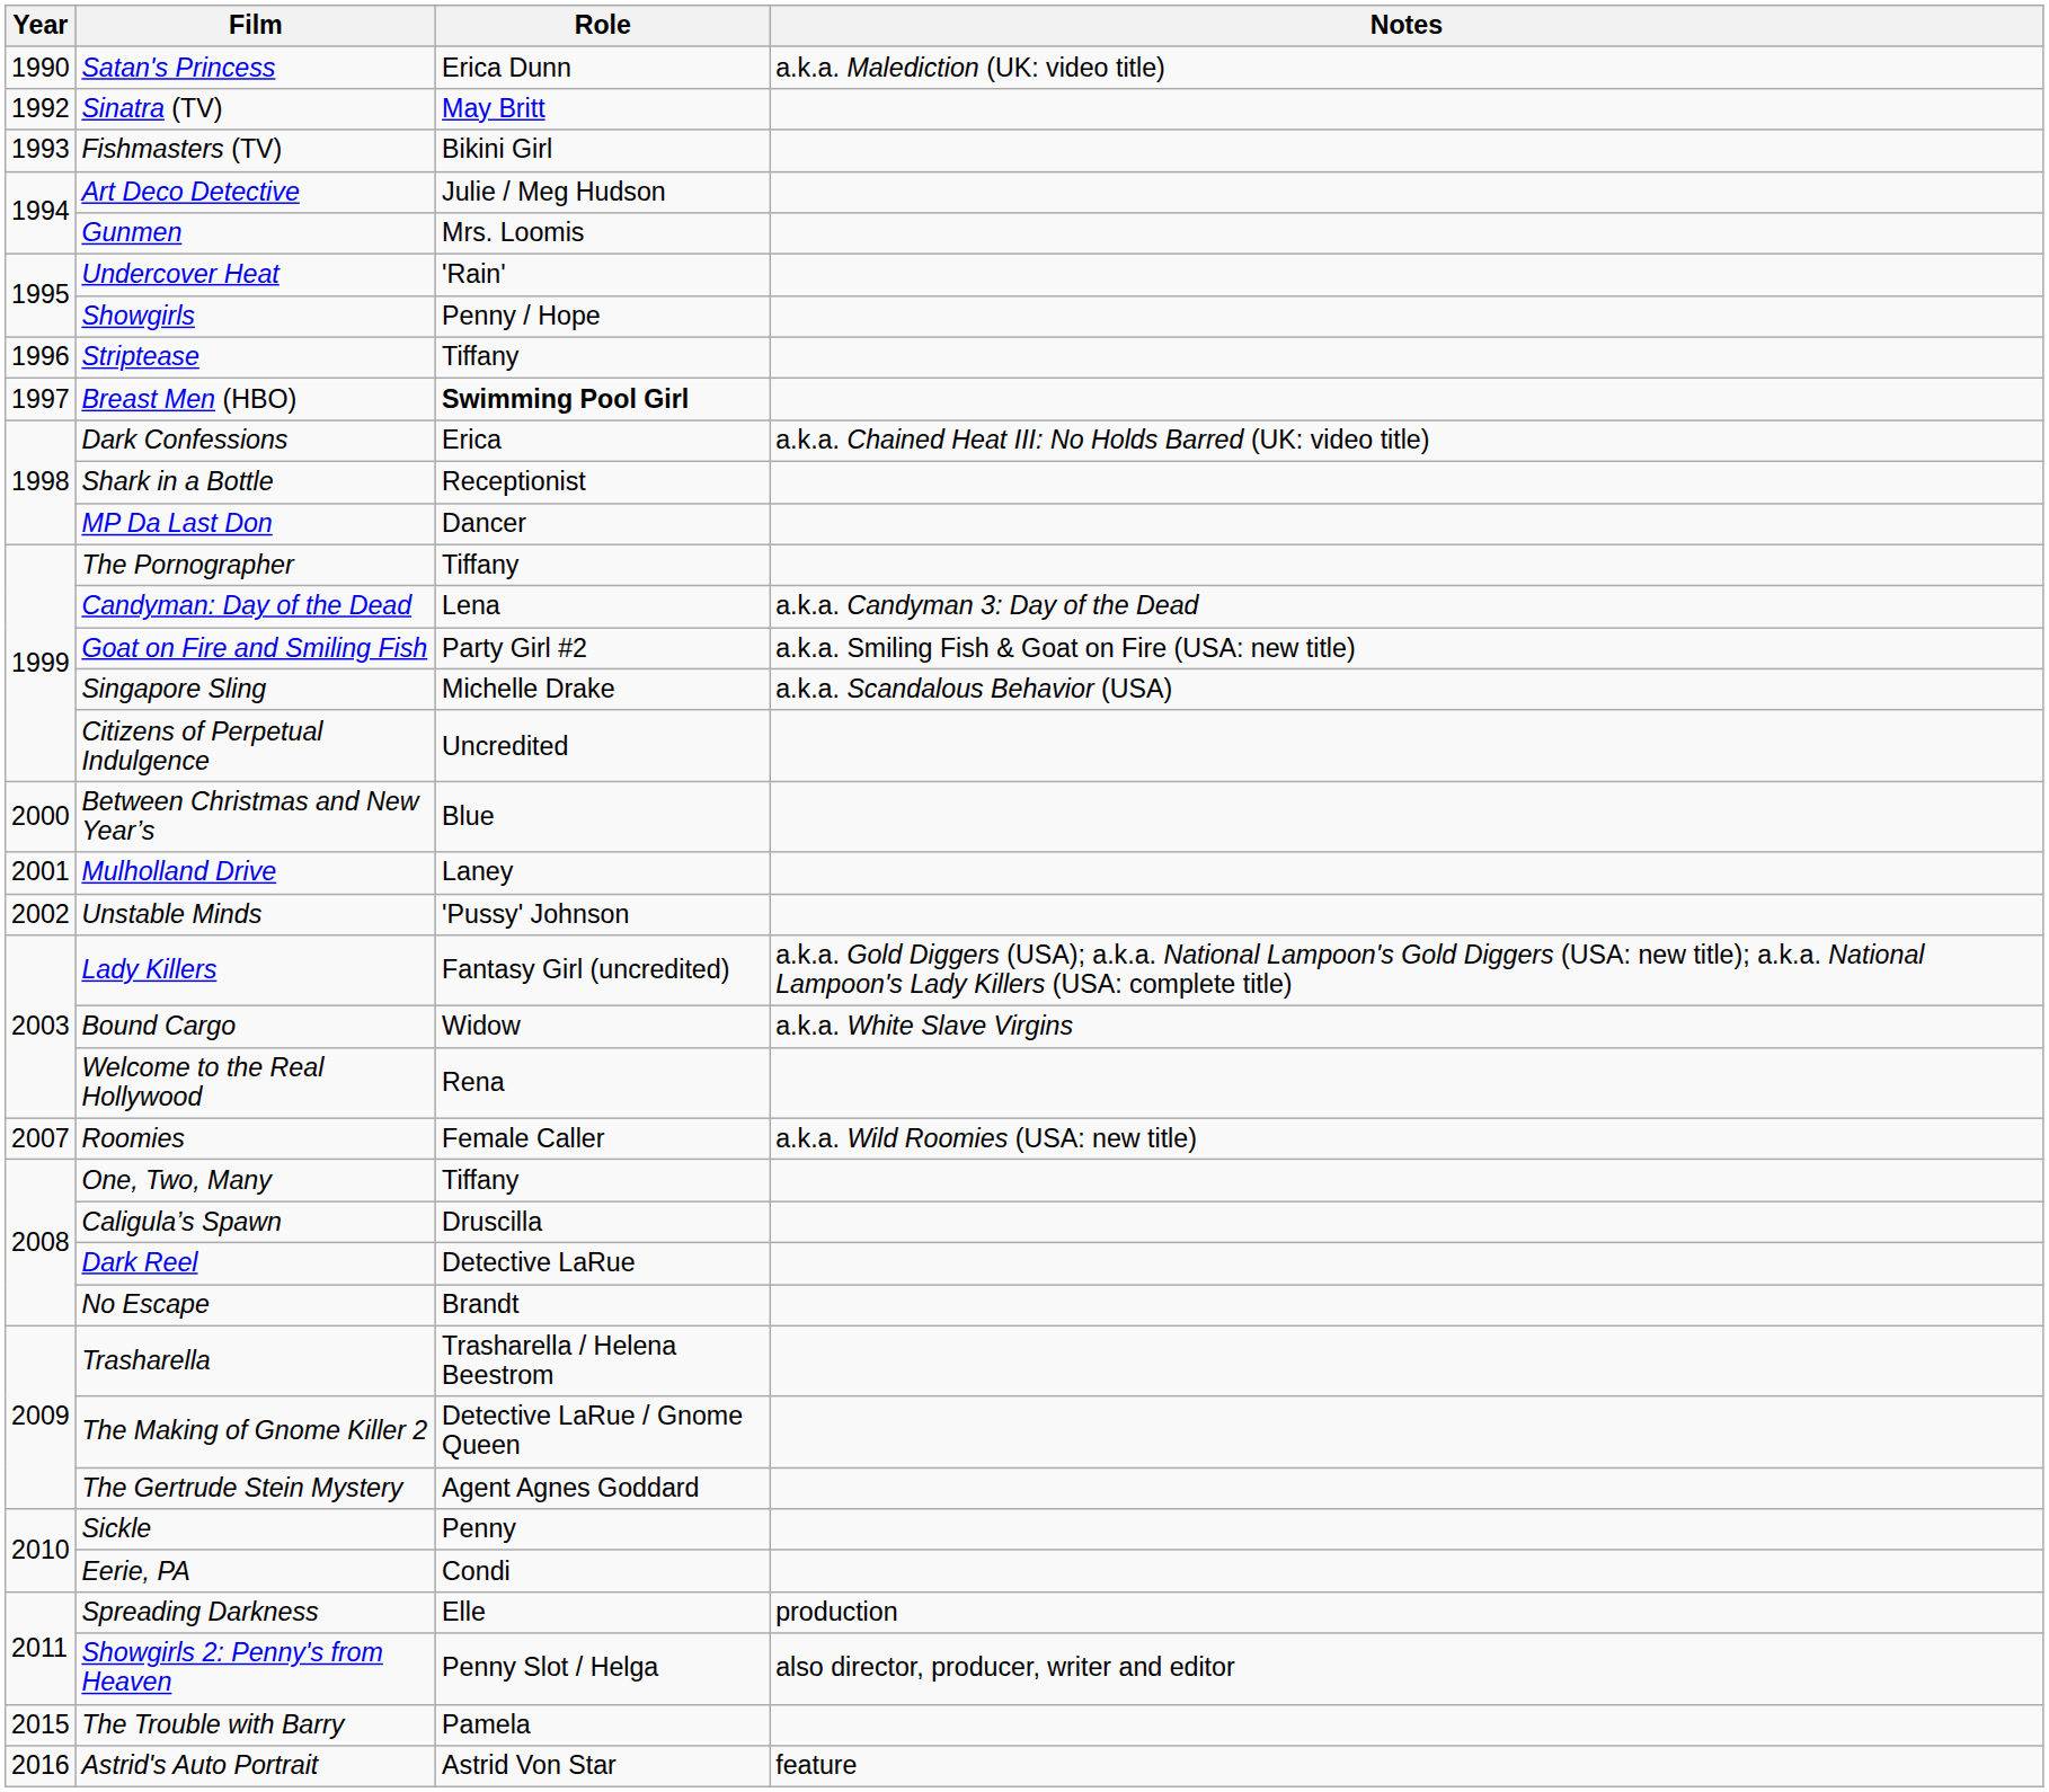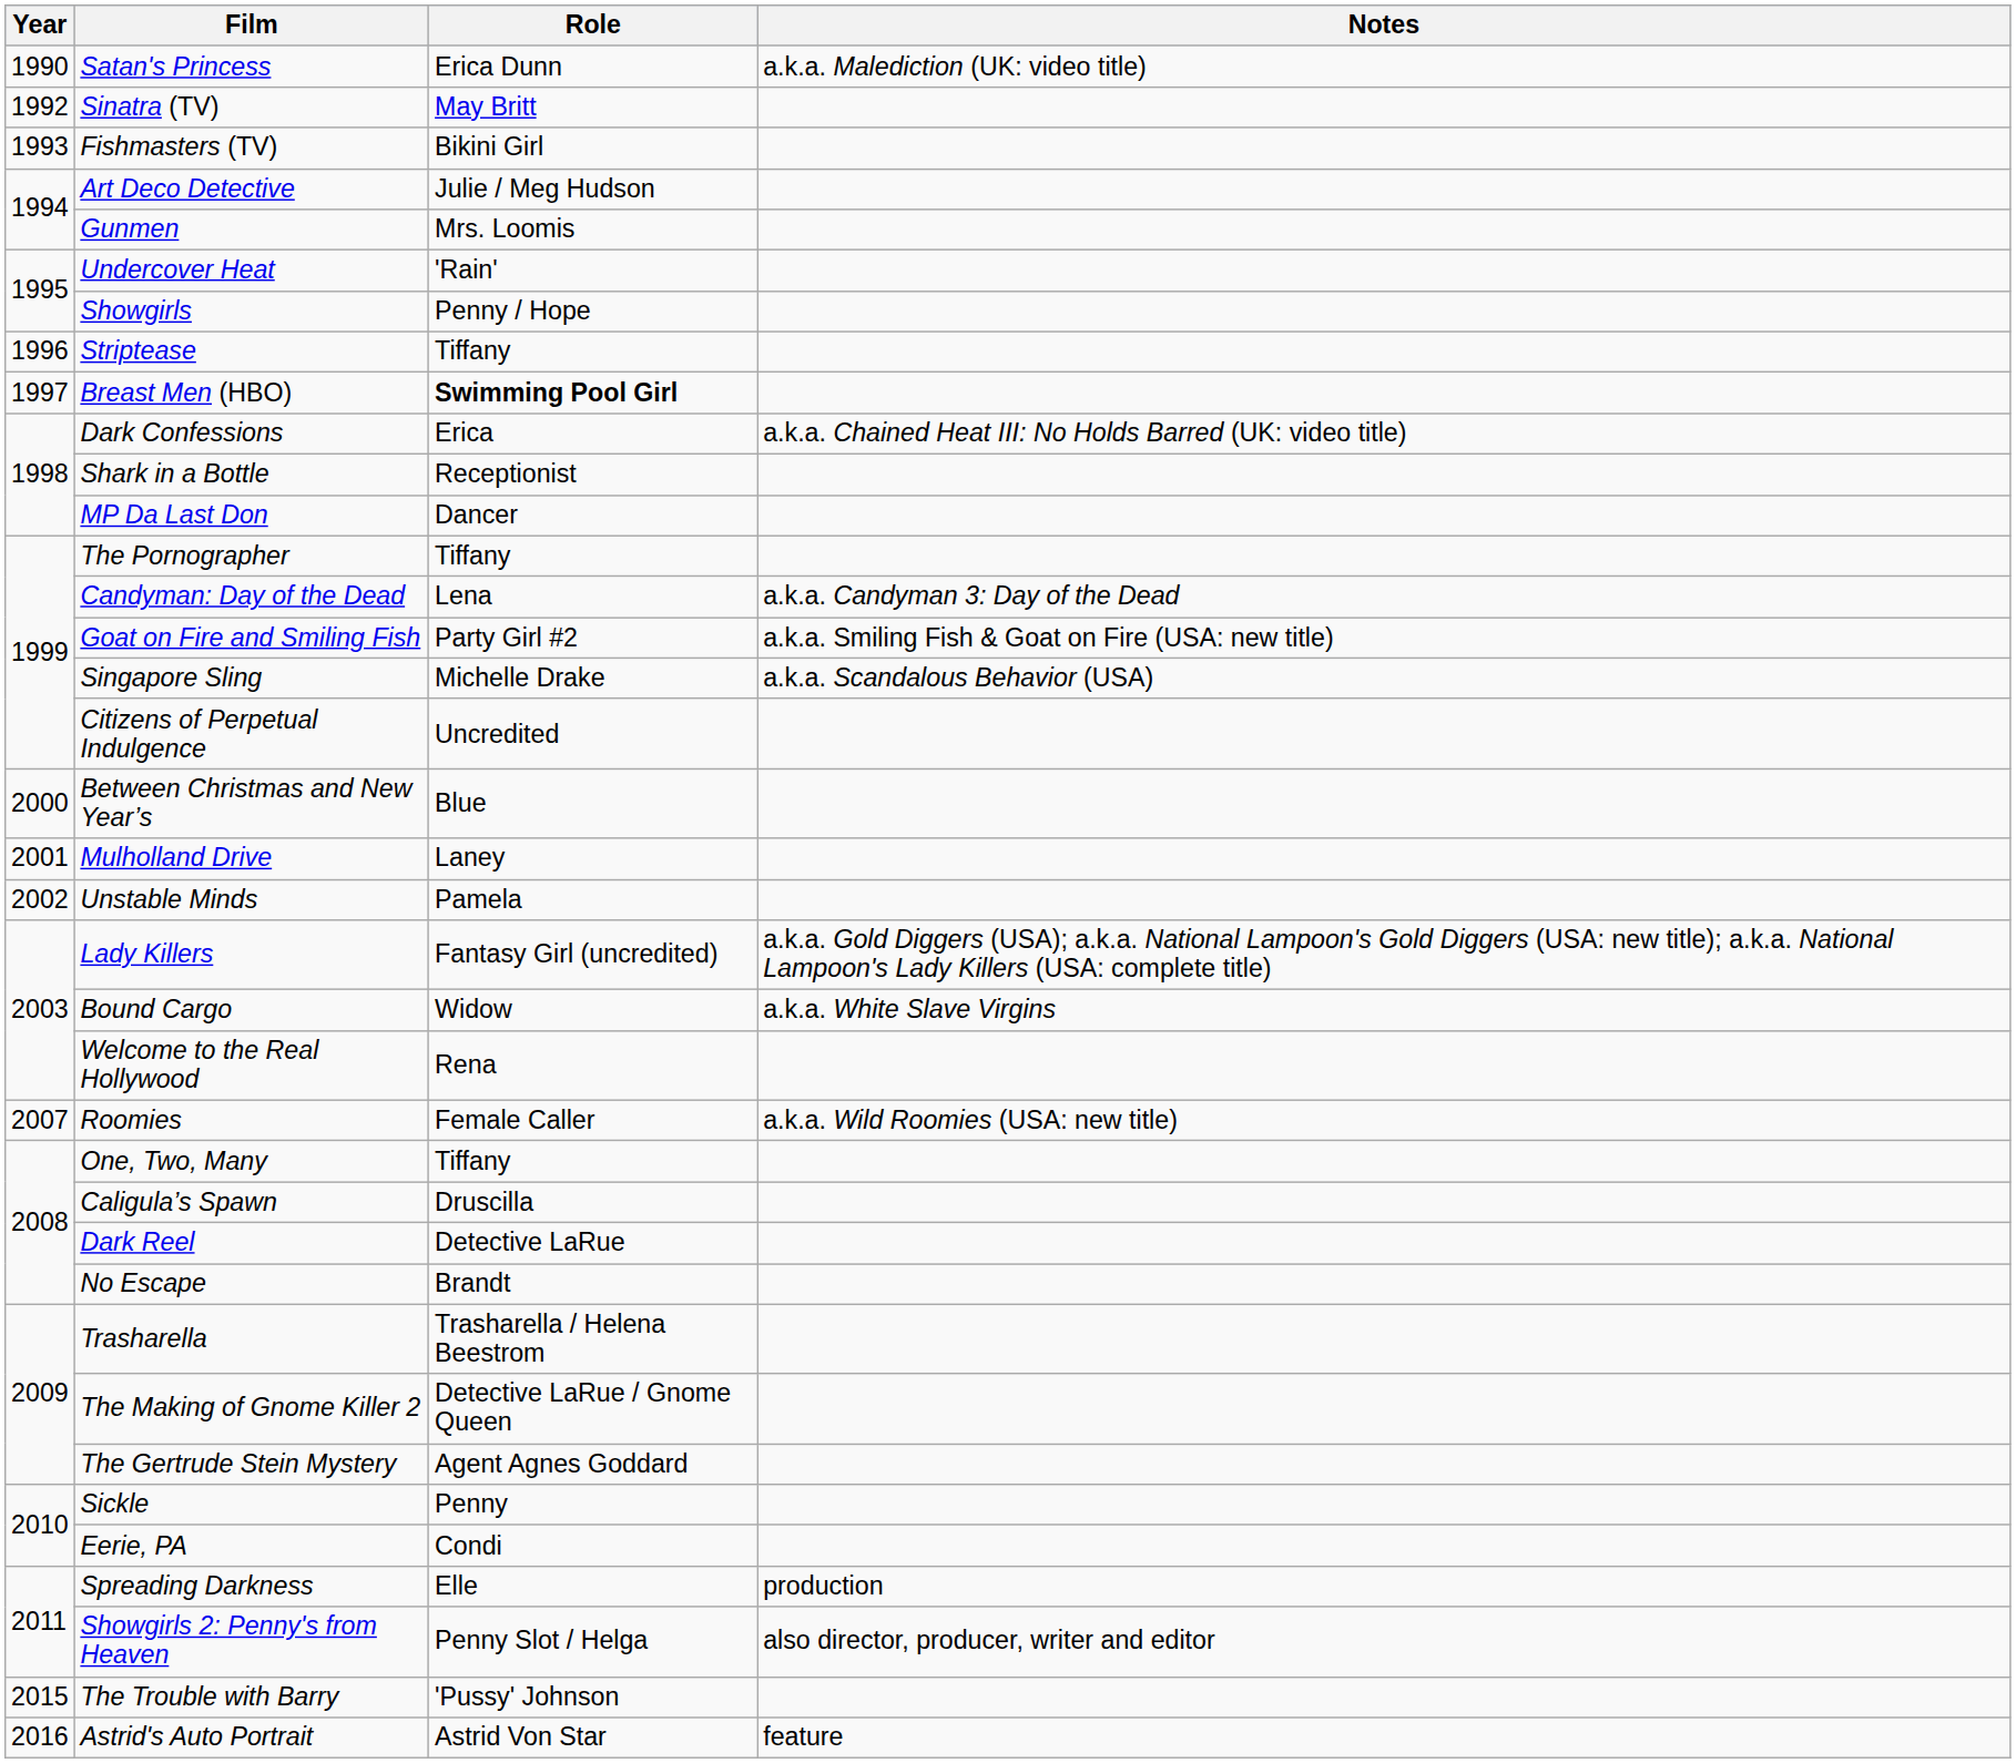 <table class="wikitable">
 <tr style="background:#B0C4DE;">
 <th>Year</th>
 <th>Film</th>
 <th>Role</th>
 <th>Notes</th>
 </tr>
 <tr>
 <td>1990</td>
 <td><em><a href='#'>Satan's Princess</a></em></td>
 <td>Erica Dunn</td>
 <td>a.k.a. <em>Malediction</em> (UK: video title)</td>
 </tr>
 <tr>
 <td>1992</td>
 <td><em><a href='#'>Sinatra</a></em> (TV)</td>
 <td><a href='#'>May Britt</a></td>
 <td></td>
 </tr>
 <tr>
 <td>1993</td>
 <td><em>Fishmasters</em> (TV)</td>
 <td>Bikini Girl</td>
 <td></td>
 </tr>
 <tr>
 <td rowspan="2">1994</td>
 <td><em><a href='#'>Art Deco Detective</a></em></td>
 <td>Julie / Meg Hudson</td>
 <td></td>
 </tr>
 <tr>
 <td><em><a href='#'>Gunmen</a></em></td>
 <td>Mrs. Loomis</td>
 <td></td>
 </tr>
 <tr>
 <td rowspan="2">1995</td>
 <td><em><a href='#'>Undercover Heat</a></em></td>
 <td>'Rain'</td>
 <td></td>
 </tr>
 <tr>
 <td><em><a href='#'>Showgirls</a></em></td>
 <td>Penny / Hope</td>
 <td></td>
 </tr>
 <tr>
 <td>1996</td>
 <td><em><a href='#'>Striptease</a></em></td>
 <td>Tiffany</td>
 <td></td>
 </tr>
 <tr>
 <td>1997</td>
 <td><em><a href='#'>Breast Men</a></em> (HBO)</td>
 <td><strong>Swimming Pool Girl</strong></td>
 <td></td>
 </tr>
 <tr>
 <td rowspan="3">1998</td>
 <td><em>Dark Confessions</em></td>
 <td>Erica</td>
 <td>a.k.a. <em>Chained Heat III: No Holds Barred</em> (UK: video title)</td>
 </tr>
 <tr>
 <td><em>Shark in a Bottle</em></td>
 <td>Receptionist</td>
 <td></td>
 </tr>
 <tr>
 <td><em><a href='#'>MP Da Last Don</a></em></td>
 <td>Dancer</td>
 <td></td>
 </tr>
 <tr>
 <td rowspan="5">1999</td>
 <td><em>The Pornographer</em></td>
 <td>Tiffany</td>
 <td></td>
 </tr>
 <tr>
 <td><em><a href='#'>Candyman: Day of the Dead</a></em></td>
 <td>Lena</td>
 <td>a.k.a. <em>Candyman 3: Day of the Dead</em></td>
 </tr>
 <tr>
 <td><em><a href='#'>Goat on Fire and Smiling Fish</a></em></td>
 <td>Party Girl #2</td>
 <td>a.k.a. Smiling Fish & Goat on Fire (USA: new title)</td>
 </tr>
 <tr>
 <td><em>Singapore Sling</em></td>
 <td>Michelle Drake</td>
 <td>a.k.a. <em>Scandalous Behavior</em> (USA)</td>
 </tr>
 <tr>
 <td><em>Citizens of Perpetual Indulgence</em></td>
 <td>Uncredited</td>
 <td></td>
 </tr>
 <tr>
 <td>2000</td>
 <td><em>Between Christmas and New Year’s</em></td>
 <td>Blue</td>
 <td></td>
 </tr>
 <tr>
 <td>2001</td>
 <td><em><a href='#'>Mulholland Drive</a></em></td>
 <td>Laney</td>
 <td></td>
 </tr>
 <tr>
 <td>2002</td>
 <td><em>Unstable Minds</em></td>
-<td>'Pussy' Johnson</td>
+<td>Pamela</td>
 <td></td>
 </tr>
 <tr>
 <td rowspan="3">2003</td>
 <td><em><a href='#'>Lady Killers</a></em></td>
 <td>Fantasy Girl (uncredited)</td>
 <td>a.k.a. <em>Gold Diggers</em> (USA); a.k.a. <em>National Lampoon's Gold Diggers</em> (USA: new title); a.k.a. <em>National Lampoon's Lady Killers</em> (USA: complete title)</td>
 </tr>
 <tr>
 <td><em>Bound Cargo</em></td>
 <td>Widow</td>
 <td>a.k.a. <em>White Slave Virgins</em></td>
 </tr>
 <tr>
 <td><em>Welcome to the Real Hollywood</em></td>
 <td>Rena</td>
 <td></td>
 </tr>
 <tr>
 <td>2007</td>
 <td><em>Roomies</em></td>
 <td>Female Caller</td>
 <td>a.k.a. <em>Wild Roomies</em> (USA: new title)</td>
 </tr>
 <tr>
 <td rowspan="4">2008</td>
 <td><em>One, Two, Many</em></td>
 <td>Tiffany</td>
 <td></td>
 </tr>
 <tr>
 <td><em>Caligula’s Spawn</em></td>
 <td>Druscilla</td>
 <td></td>
 </tr>
 <tr>
 <td><em><a href='#'>Dark Reel</a></em></td>
 <td>Detective LaRue</td>
 <td></td>
 </tr>
 <tr>
 <td><em>No Escape</em></td>
 <td>Brandt</td>
 <td></td>
 </tr>
 <tr>
 <td rowspan="3">2009</td>
 <td><em>Trasharella</em></td>
 <td>Trasharella / Helena Beestrom</td>
 <td></td>
 </tr>
 <tr>
 <td><em>The Making of Gnome Killer 2</em></td>
 <td>Detective LaRue / Gnome Queen</td>
 <td></td>
 </tr>
 <tr>
 <td><em>The Gertrude Stein Mystery</em></td>
 <td>Agent Agnes Goddard</td>
 <td></td>
 </tr>
 <tr>
 <td rowspan="2">2010</td>
 <td><em>Sickle</em></td>
 <td>Penny</td>
 <td></td>
 </tr>
 <tr>
 <td><em>Eerie, PA</em></td>
 <td>Condi</td>
 <td></td>
 </tr>
 <tr>
 <td rowspan="2">2011</td>
 <td><em>Spreading Darkness</em></td>
 <td>Elle</td>
 <td>production</td>
 </tr>
 <tr>
 <td><em><a href='#'>Showgirls 2: Penny's from Heaven</a></em></td>
 <td>Penny Slot / Helga</td>
 <td>also director, producer, writer and editor</td>
 </tr>
 <tr>
 <td>2015</td>
 <td><em>The Trouble with Barry</em></td>
-<td>Pamela</td>
+<td>'Pussy' Johnson</td>
 <td></td>
 </tr>
 <tr>
 <td>2016</td>
 <td><em>Astrid's Auto Portrait</em></td>
 <td>Astrid Von Star</td>
 <td>feature</td>
 </tr>
 </table>
